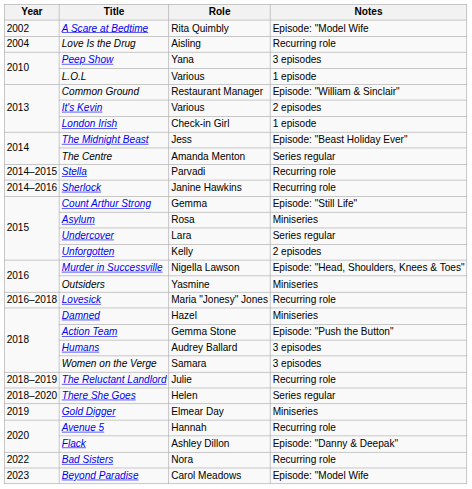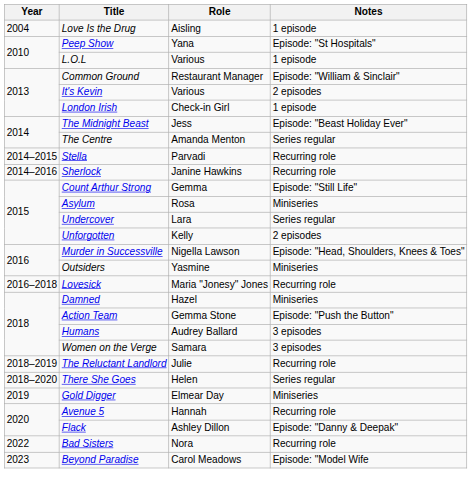 <table class="wikitable">
 <tr>
 <th>Year</th>
 <th>Title</th>
 <th>Role</th>
 <th>Notes</th>
 </tr>
 <tr>
-<td>2002</td>
-<td><em><a href='#'>A Scare at Bedtime</a></em></td>
-<td>Rita Quimbly</td>
-<td>Episode: "Model Wife</td>
-</tr>
-<tr>
 <td>2004</td>
 <td><em>Love Is the Drug</em></td>
 <td>Aisling</td>
-<td>Recurring role</td>
+<td>1 episode</td>
 </tr>
 <tr>
 <td rowspan="2">2010</td>
 <td><em><a href='#'>Peep Show</a></em></td>
 <td>Yana</td>
-<td>3 episodes</td>
+<td>Episode: "St Hospitals"</td>
 </tr>
 <tr>
 <td><em>L.O.L</em></td>
 <td>Various</td>
 <td>1 episode</td>
 </tr>
 <tr>
 <td rowspan="3">2013</td>
 <td><em>Common Ground</em></td>
 <td>Restaurant Manager</td>
 <td>Episode: "William & Sinclair"</td>
 </tr>
 <tr>
 <td><em><a href='#'>It's Kevin</a></em></td>
 <td>Various</td>
 <td>2 episodes</td>
 </tr>
 <tr>
 <td><em><a href='#'>London Irish</a></em></td>
 <td>Check-in Girl</td>
 <td>1 episode</td>
 </tr>
 <tr>
 <td rowspan="2">2014</td>
 <td><em><a href='#'>The Midnight Beast</a></em></td>
 <td>Jess</td>
 <td>Episode: "Beast Holiday Ever"</td>
 </tr>
 <tr>
 <td><em>The Centre</em></td>
 <td>Amanda Menton</td>
 <td>Series regular</td>
 </tr>
 <tr>
 <td>2014–2015</td>
 <td><em><a href='#'>Stella</a></em></td>
 <td>Parvadi</td>
 <td>Recurring role</td>
 </tr>
 <tr>
 <td>2014–2016</td>
 <td><em><a href='#'>Sherlock</a></em></td>
 <td>Janine Hawkins</td>
 <td>Recurring role</td>
 </tr>
 <tr>
 <td rowspan="4">2015</td>
 <td><em><a href='#'>Count Arthur Strong</a></em></td>
 <td>Gemma</td>
 <td>Episode: "Still Life"</td>
 </tr>
 <tr>
 <td><em><a href='#'>Asylum</a></em></td>
 <td>Rosa</td>
 <td>Miniseries</td>
 </tr>
 <tr>
 <td><em><a href='#'>Undercover</a></em></td>
 <td>Lara</td>
 <td>Series regular</td>
 </tr>
 <tr>
 <td><em><a href='#'>Unforgotten</a></em></td>
 <td>Kelly</td>
 <td>2 episodes</td>
 </tr>
 <tr>
 <td rowspan="2">2016</td>
 <td><em><a href='#'>Murder in Successville</a></em></td>
 <td>Nigella Lawson</td>
 <td>Episode: "Head, Shoulders, Knees & Toes"</td>
 </tr>
 <tr>
 <td><em>Outsiders</em></td>
 <td>Yasmine</td>
 <td>Miniseries</td>
 </tr>
 <tr>
 <td>2016–2018</td>
 <td><em><a href='#'>Lovesick</a></em></td>
 <td>Maria "Jonesy" Jones</td>
 <td>Recurring role</td>
 </tr>
 <tr>
 <td rowspan="4">2018</td>
 <td><em><a href='#'>Damned</a></em></td>
 <td>Hazel</td>
 <td>Miniseries</td>
 </tr>
 <tr>
 <td><em><a href='#'>Action Team</a></em></td>
 <td>Gemma Stone</td>
 <td>Episode: "Push the Button"</td>
 </tr>
 <tr>
 <td><em><a href='#'>Humans</a></em></td>
 <td>Audrey Ballard</td>
 <td>3 episodes</td>
 </tr>
 <tr>
 <td><em>Women on the Verge</em></td>
 <td>Samara</td>
 <td>3 episodes</td>
 </tr>
 <tr>
 <td>2018–2019</td>
 <td><em><a href='#'>The Reluctant Landlord</a></em></td>
 <td>Julie</td>
 <td>Recurring role</td>
 </tr>
 <tr>
 <td>2018–2020</td>
 <td><em><a href='#'>There She Goes</a></em></td>
 <td>Helen</td>
 <td>Series regular</td>
 </tr>
 <tr>
 <td>2019</td>
 <td><em><a href='#'>Gold Digger</a></em></td>
 <td>Elmear Day</td>
 <td>Miniseries</td>
 </tr>
 <tr>
 <td rowspan="2">2020</td>
 <td><em><a href='#'>Avenue 5</a></em></td>
 <td>Hannah</td>
 <td>Recurring role</td>
 </tr>
 <tr>
 <td><em><a href='#'>Flack</a></em></td>
 <td>Ashley Dillon</td>
 <td>Episode: "Danny & Deepak"</td>
 </tr>
 <tr>
 <td>2022</td>
 <td><em><a href='#'>Bad Sisters</a></em></td>
 <td>Nora</td>
 <td>Recurring role</td>
 </tr>
 <tr>
 <td>2023</td>
 <td><em><a href='#'> Beyond Paradise</a></em></td>
 <td>Carol Meadows</td>
 <td>Episode: "Model Wife</td>
 </tr>
 </table>
